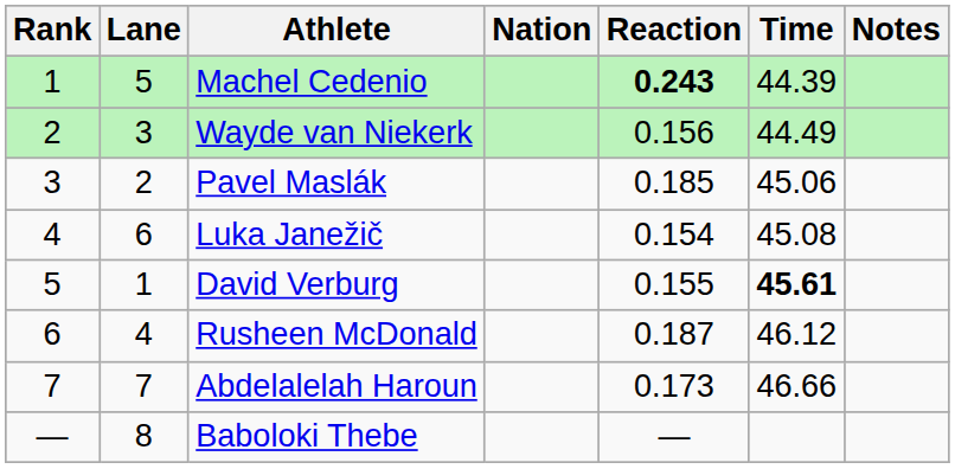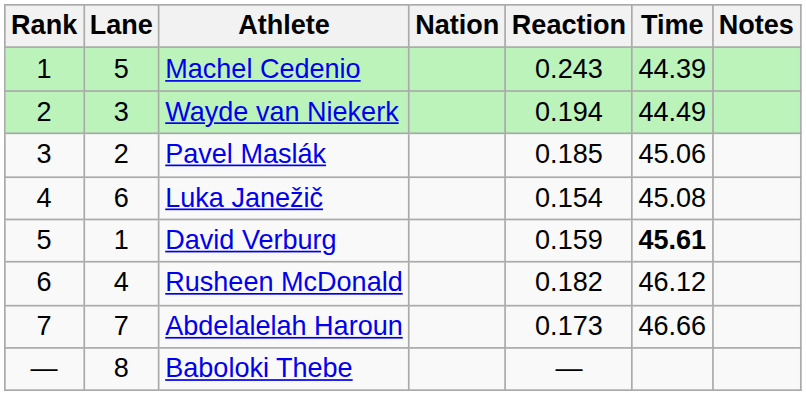 <table class="wikitable sortable" style="text-align:center">
 <tr>
 <th>Rank</th>
 <th>Lane</th>
 <th>Athlete</th>
 <th>Nation</th>
 <th>Reaction</th>
 <th>Time</th>
 <th>Notes</th>
 </tr>
 <tr bgcolor=bbf3bb>
 <td>1</td>
 <td>5</td>
 <td align=left><a href='#'>Machel Cedenio</a></td>
 <td align=left></td>
-<td><strong>0.243</strong></td>
+<td>0.243</td>
 <td>44.39</td>
 <td></td>
 </tr>
 <tr bgcolor=bbf3bb>
 <td>2</td>
 <td>3</td>
 <td align=left><a href='#'>Wayde van Niekerk</a></td>
 <td align=left></td>
-<td>0.156</td>
+<td>0.194</td>
 <td>44.49</td>
 <td></td>
 </tr>
 <tr>
 <td>3</td>
 <td>2</td>
 <td align=left><a href='#'>Pavel Maslák</a></td>
 <td align=left></td>
 <td>0.185</td>
 <td>45.06</td>
 <td></td>
 </tr>
 <tr>
 <td>4</td>
 <td>6</td>
 <td align=left><a href='#'>Luka Janežič</a></td>
 <td align=left></td>
 <td>0.154</td>
 <td>45.08</td>
 <td></td>
 </tr>
 <tr>
 <td>5</td>
 <td>1</td>
 <td align=left><a href='#'>David Verburg</a></td>
 <td align=left></td>
-<td>0.155</td>
+<td>0.159</td>
 <td><strong>45.61</strong></td>
 <td></td>
 </tr>
 <tr>
 <td>6</td>
 <td>4</td>
 <td align=left><a href='#'>Rusheen McDonald</a></td>
 <td align=left></td>
-<td>0.187</td>
+<td>0.182</td>
 <td>46.12</td>
 <td></td>
 </tr>
 <tr>
 <td>7</td>
 <td>7</td>
 <td align=left><a href='#'>Abdelalelah Haroun</a></td>
 <td align=left></td>
 <td>0.173</td>
 <td>46.66</td>
 <td></td>
 </tr>
 <tr>
 <td data-sort-value=8>—</td>
 <td>8</td>
 <td align=left><a href='#'>Baboloki Thebe</a></td>
 <td align=left></td>
 <td>—</td>
 <td></td>
 <td></td>
 </tr>
 </table>
